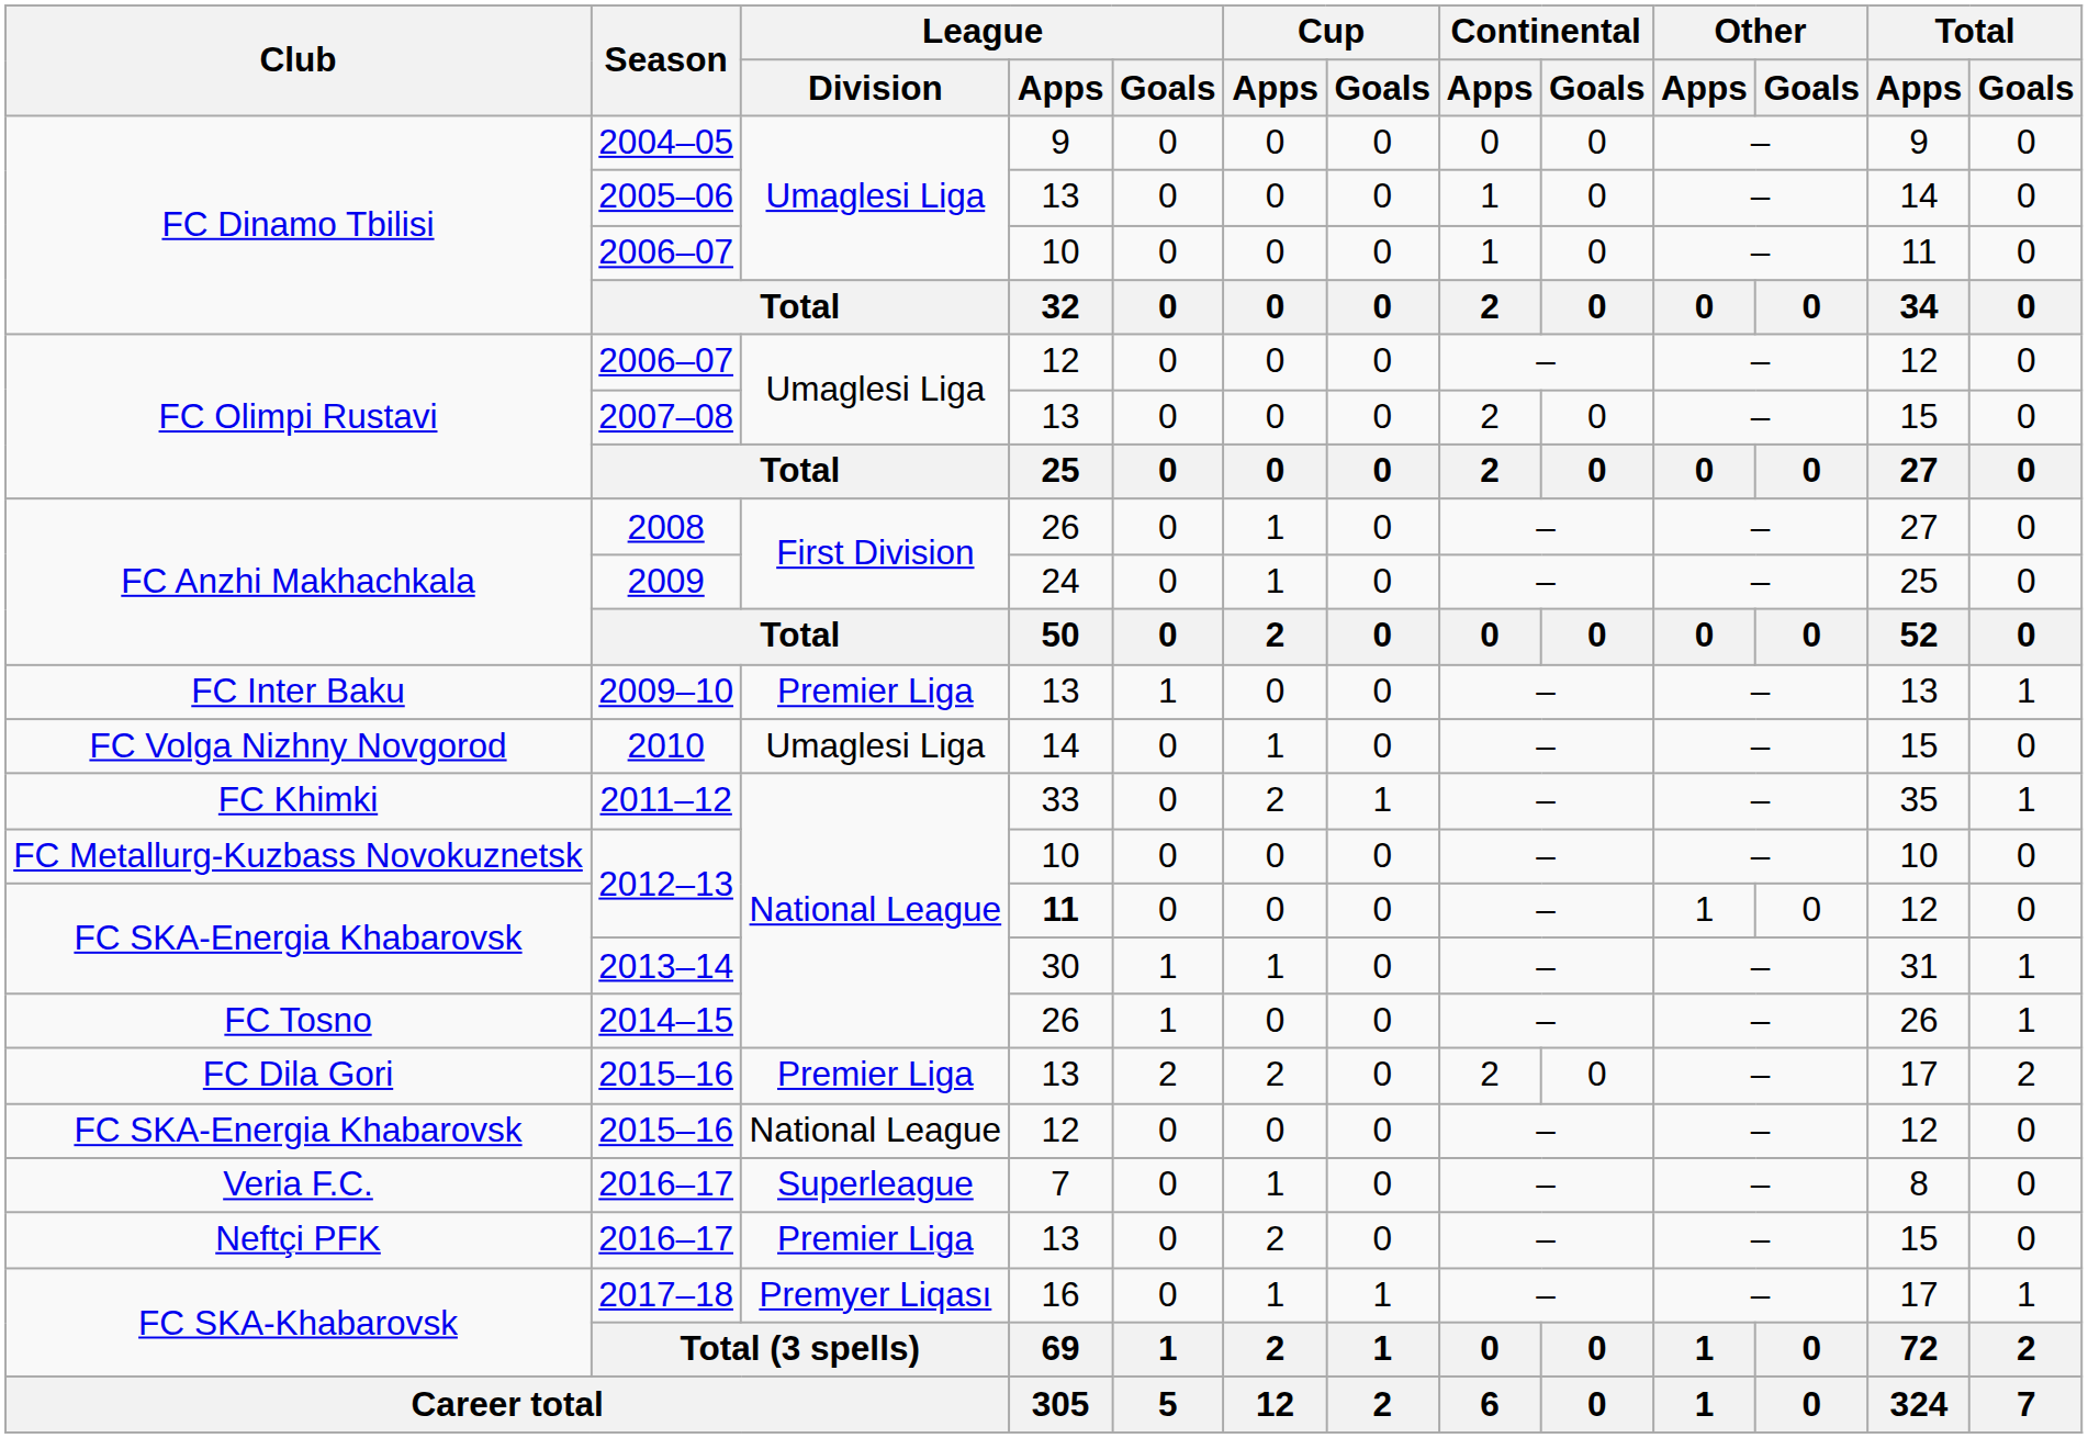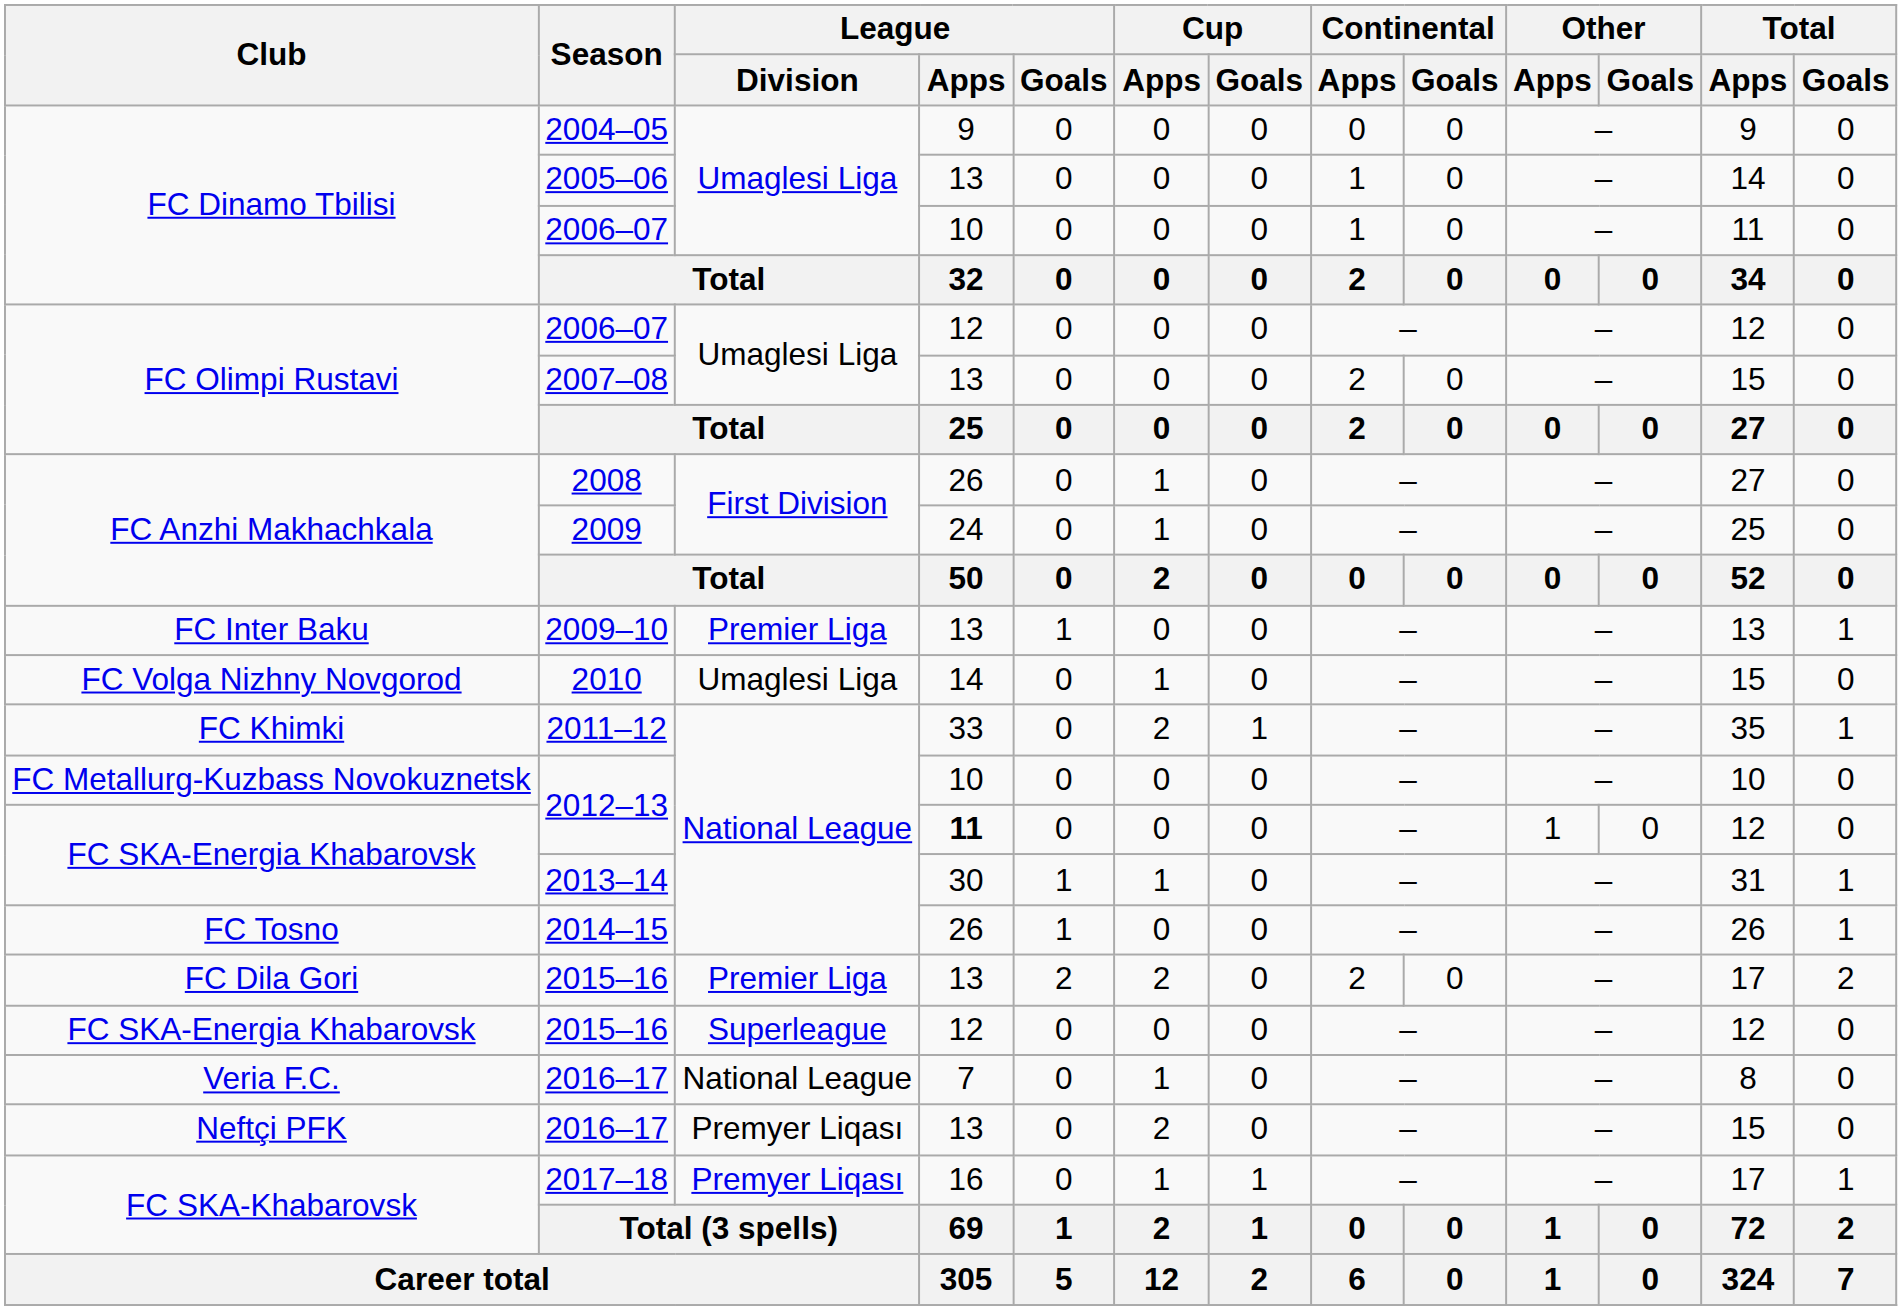 <table class="wikitable" style="text-align: center;">
 <tr>
 <th rowspan=2>Club</th>
 <th rowspan=2>Season</th>
 <th colspan=3>League</th>
 <th colspan=2>Cup</th>
 <th colspan=2>Continental</th>
 <th colspan=2>Other</th>
 <th colspan=2>Total</th>
 </tr>
 <tr>
 <th>Division</th>
 <th>Apps</th>
 <th>Goals</th>
 <th>Apps</th>
 <th>Goals</th>
 <th>Apps</th>
 <th>Goals</th>
 <th>Apps</th>
 <th>Goals</th>
 <th>Apps</th>
 <th>Goals</th>
 </tr>
 <tr>
 <td rowspan=4><a href='#'>FC Dinamo Tbilisi</a></td>
 <td><a href='#'>2004–05</a></td>
 <td rowspan=3><a href='#'>Umaglesi Liga</a></td>
 <td>9</td>
 <td>0</td>
 <td>0</td>
 <td>0</td>
 <td>0</td>
 <td>0</td>
 <td colspan=2>–</td>
 <td>9</td>
 <td>0</td>
 </tr>
 <tr>
 <td><a href='#'>2005–06</a></td>
 <td>13</td>
 <td>0</td>
 <td>0</td>
 <td>0</td>
 <td>1</td>
 <td>0</td>
 <td colspan=2>–</td>
 <td>14</td>
 <td>0</td>
 </tr>
 <tr>
 <td><a href='#'>2006–07</a></td>
 <td>10</td>
 <td>0</td>
 <td>0</td>
 <td>0</td>
 <td>1</td>
 <td>0</td>
 <td colspan=2>–</td>
 <td>11</td>
 <td>0</td>
 </tr>
 <tr>
 <th colspan=2>Total</th>
 <th>32</th>
 <th>0</th>
 <th>0</th>
 <th>0</th>
 <th>2</th>
 <th>0</th>
 <th>0</th>
 <th>0</th>
 <th>34</th>
 <th>0</th>
 </tr>
 <tr>
 <td rowspan=3><a href='#'>FC Olimpi Rustavi</a></td>
 <td><a href='#'>2006–07</a></td>
 <td rowspan=2>Umaglesi Liga</td>
 <td>12</td>
 <td>0</td>
 <td>0</td>
 <td>0</td>
 <td colspan=2>–</td>
 <td colspan=2>–</td>
 <td>12</td>
 <td>0</td>
 </tr>
 <tr>
 <td><a href='#'>2007–08</a></td>
 <td>13</td>
 <td>0</td>
 <td>0</td>
 <td>0</td>
 <td>2</td>
 <td>0</td>
 <td colspan=2>–</td>
 <td>15</td>
 <td>0</td>
 </tr>
 <tr>
 <th colspan=2>Total</th>
 <th>25</th>
 <th>0</th>
 <th>0</th>
 <th>0</th>
 <th>2</th>
 <th>0</th>
 <th>0</th>
 <th>0</th>
 <th>27</th>
 <th>0</th>
 </tr>
 <tr>
 <td rowspan=3><a href='#'>FC Anzhi Makhachkala</a></td>
 <td><a href='#'>2008</a></td>
 <td rowspan=2><a href='#'>First Division</a></td>
 <td>26</td>
 <td>0</td>
 <td>1</td>
 <td>0</td>
 <td colspan=2>–</td>
 <td colspan=2>–</td>
 <td>27</td>
 <td>0</td>
 </tr>
 <tr>
 <td><a href='#'>2009</a></td>
 <td>24</td>
 <td>0</td>
 <td>1</td>
 <td>0</td>
 <td colspan=2>–</td>
 <td colspan=2>–</td>
 <td>25</td>
 <td>0</td>
 </tr>
 <tr>
 <th colspan=2>Total</th>
 <th>50</th>
 <th>0</th>
 <th>2</th>
 <th>0</th>
 <th>0</th>
 <th>0</th>
 <th>0</th>
 <th>0</th>
 <th>52</th>
 <th>0</th>
 </tr>
 <tr>
 <td><a href='#'>FC Inter Baku</a></td>
 <td><a href='#'>2009–10</a></td>
 <td><a href='#'>Premier Liga</a></td>
 <td>13</td>
 <td>1</td>
 <td>0</td>
 <td>0</td>
 <td colspan=2>–</td>
 <td colspan=2>–</td>
 <td>13</td>
 <td>1</td>
 </tr>
 <tr>
 <td><a href='#'>FC Volga Nizhny Novgorod</a></td>
 <td><a href='#'>2010</a></td>
 <td>Umaglesi Liga</td>
 <td>14</td>
 <td>0</td>
 <td>1</td>
 <td>0</td>
 <td colspan=2>–</td>
 <td colspan=2>–</td>
 <td>15</td>
 <td>0</td>
 </tr>
 <tr>
 <td><a href='#'>FC Khimki</a></td>
 <td><a href='#'>2011–12</a></td>
 <td rowspan=5><a href='#'>National League</a></td>
 <td>33</td>
 <td>0</td>
 <td>2</td>
 <td>1</td>
 <td colspan=2>–</td>
 <td colspan=2>–</td>
 <td>35</td>
 <td>1</td>
 </tr>
 <tr>
 <td><a href='#'>FC Metallurg-Kuzbass Novokuznetsk</a></td>
 <td rowspan=2><a href='#'>2012–13</a></td>
 <td>10</td>
 <td>0</td>
 <td>0</td>
 <td>0</td>
 <td colspan=2>–</td>
 <td colspan=2>–</td>
 <td>10</td>
 <td>0</td>
 </tr>
 <tr>
 <td rowspan=2><a href='#'>FC SKA-Energia Khabarovsk</a></td>
 <td><strong>11</strong></td>
 <td>0</td>
 <td>0</td>
 <td>0</td>
 <td colspan=2>–</td>
 <td>1</td>
 <td>0</td>
 <td>12</td>
 <td>0</td>
 </tr>
 <tr>
 <td><a href='#'>2013–14</a></td>
 <td>30</td>
 <td>1</td>
 <td>1</td>
 <td>0</td>
 <td colspan=2>–</td>
 <td colspan=2>–</td>
 <td>31</td>
 <td>1</td>
 </tr>
 <tr>
 <td><a href='#'>FC Tosno</a></td>
 <td><a href='#'>2014–15</a></td>
 <td>26</td>
 <td>1</td>
 <td>0</td>
 <td>0</td>
 <td colspan=2>–</td>
 <td colspan=2>–</td>
 <td>26</td>
 <td>1</td>
 </tr>
 <tr>
 <td><a href='#'>FC Dila Gori</a></td>
 <td><a href='#'>2015–16</a></td>
 <td><a href='#'>Premier Liga</a></td>
 <td>13</td>
 <td>2</td>
 <td>2</td>
 <td>0</td>
 <td>2</td>
 <td>0</td>
 <td colspan=2>–</td>
 <td>17</td>
 <td>2</td>
 </tr>
 <tr>
 <td><a href='#'>FC SKA-Energia Khabarovsk</a></td>
 <td><a href='#'>2015–16</a></td>
-<td>National League</td>
+<td><a href='#'>Superleague</a></td>
 <td>12</td>
 <td>0</td>
 <td>0</td>
 <td>0</td>
 <td colspan=2>–</td>
 <td colspan=2>–</td>
 <td>12</td>
 <td>0</td>
 </tr>
 <tr>
 <td><a href='#'>Veria F.C.</a></td>
 <td><a href='#'>2016–17</a></td>
-<td><a href='#'>Superleague</a></td>
+<td>National League</td>
 <td>7</td>
 <td>0</td>
 <td>1</td>
 <td>0</td>
 <td colspan=2>–</td>
 <td colspan=2>–</td>
 <td>8</td>
 <td>0</td>
 </tr>
 <tr>
 <td><a href='#'>Neftçi PFK</a></td>
 <td><a href='#'>2016–17</a></td>
-<td><a href='#'>Premier Liga</a></td>
+<td>Premyer Liqası</td>
 <td>13</td>
 <td>0</td>
 <td>2</td>
 <td>0</td>
 <td colspan=2>–</td>
 <td colspan=2>–</td>
 <td>15</td>
 <td>0</td>
 </tr>
 <tr>
 <td rowspan=2><a href='#'>FC SKA-Khabarovsk</a></td>
 <td><a href='#'>2017–18</a></td>
 <td><a href='#'>Premyer Liqası</a></td>
 <td>16</td>
 <td>0</td>
 <td>1</td>
 <td>1</td>
 <td colspan=2>–</td>
 <td colspan=2>–</td>
 <td>17</td>
 <td>1</td>
 </tr>
 <tr>
 <th colspan=2>Total (3 spells)</th>
 <th>69</th>
 <th>1</th>
 <th>2</th>
 <th>1</th>
 <th>0</th>
 <th>0</th>
 <th>1</th>
 <th>0</th>
 <th>72</th>
 <th>2</th>
 </tr>
 <tr>
 <th colspan=3>Career total</th>
 <th>305</th>
 <th>5</th>
 <th>12</th>
 <th>2</th>
 <th>6</th>
 <th>0</th>
 <th>1</th>
 <th>0</th>
 <th>324</th>
 <th>7</th>
 </tr>
 <tr>
 </tr>
 </table>
